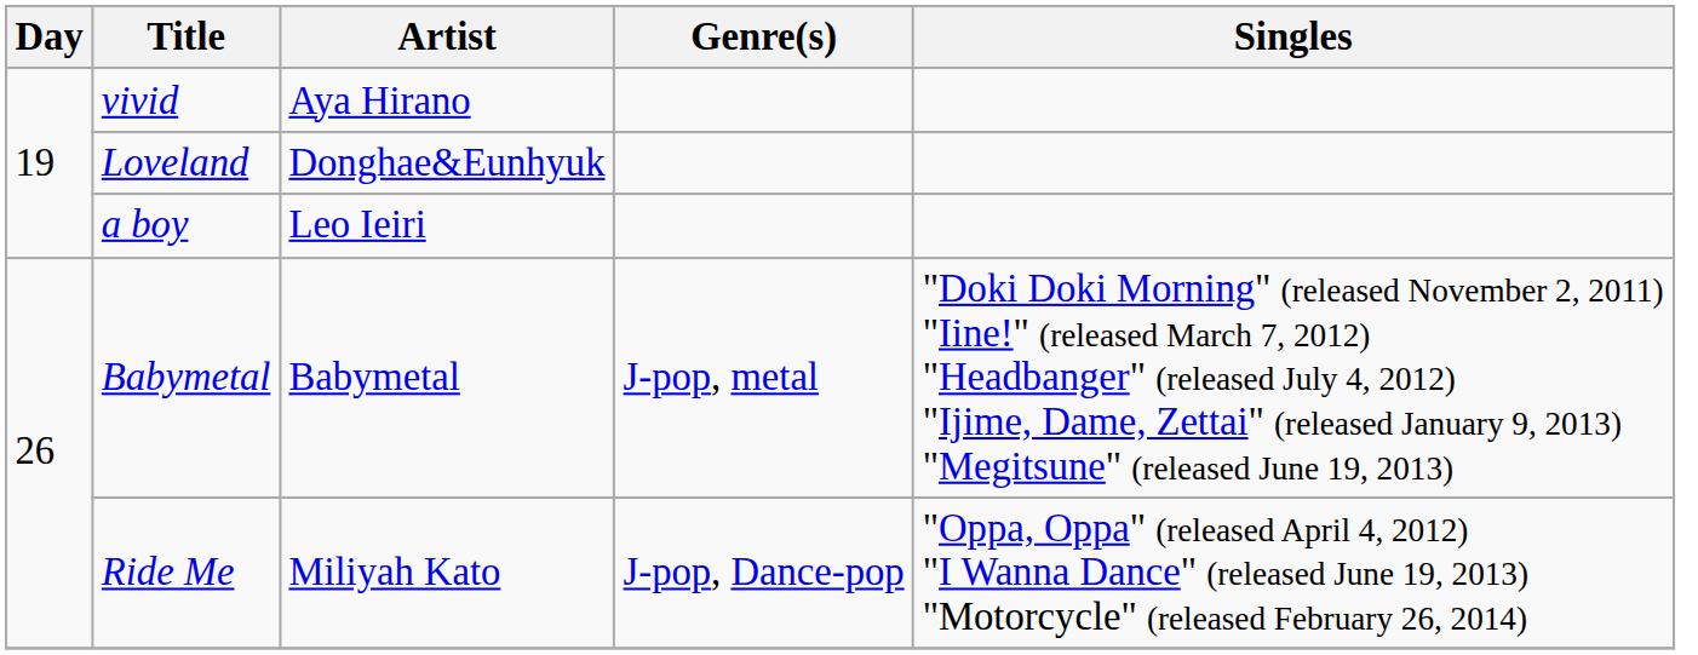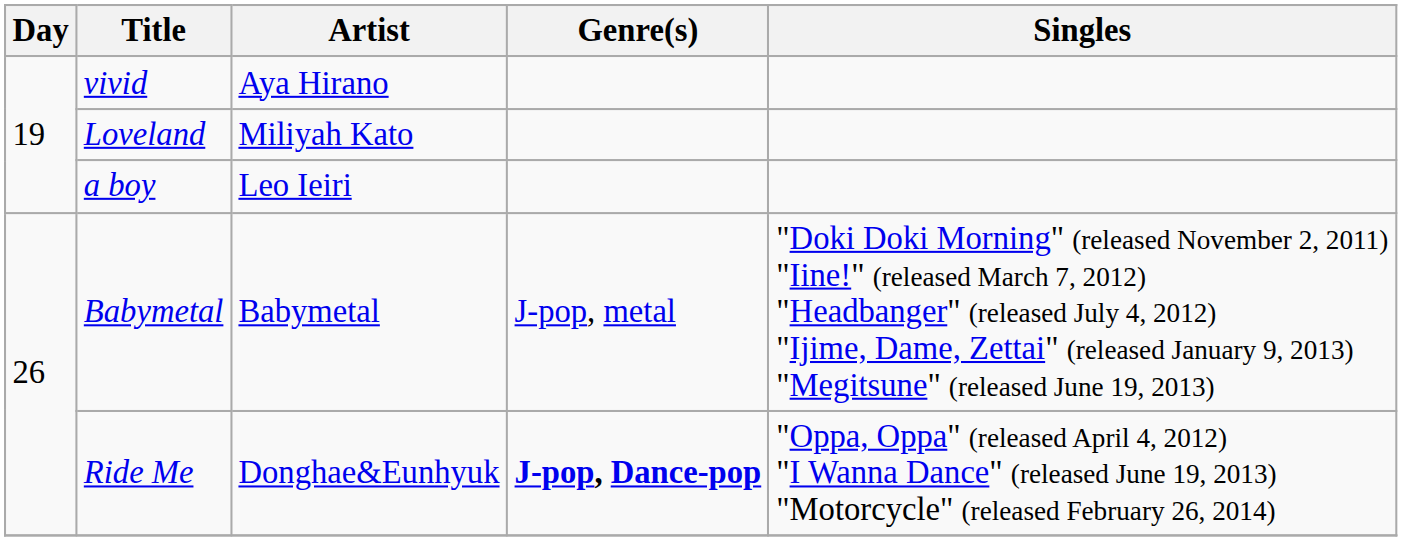 <table class="wikitable sortable" style="text-align: left;">
 <tr>
 <th>Day</th>
 <th>Title</th>
 <th>Artist</th>
 <th>Genre(s)</th>
 <th>Singles</th>
 </tr>
 <tr>
 <td rowspan="3">19</td>
 <td><em><a href='#'>vivid</a></em></td>
 <td><a href='#'>Aya Hirano</a></td>
 <td></td>
 <td></td>
 </tr>
 <tr>
 <td><em><a href='#'>Loveland</a></em></td>
-<td><a href='#'>Donghae&Eunhyuk</a></td>
+<td><a href='#'>Miliyah Kato</a></td>
 <td></td>
 <td></td>
 </tr>
 <tr>
 <td><em><a href='#'>a boy</a></em></td>
 <td><a href='#'>Leo Ieiri</a></td>
 <td></td>
 <td></td>
 </tr>
 <tr>
 <td rowspan="2">26</td>
 <td><em><a href='#'>Babymetal</a></em></td>
 <td><a href='#'>Babymetal</a></td>
 <td><a href='#'>J-pop</a>, <a href='#'>metal</a></td>
 <td>"<a href='#'>Doki Doki Morning</a>" <small>(released November 2, 2011)</small><br>"<a href='#'>Iine!</a>" <small>(released March 7, 2012)</small><br>"<a href='#'>Headbanger</a>" <small>(released July 4, 2012)</small><br>"<a href='#'>Ijime, Dame, Zettai</a>" <small>(released January 9, 2013)</small><br>"<a href='#'>Megitsune</a>" <small>(released June 19, 2013)</small></td>
 </tr>
 <tr>
 <td><em><a href='#'>Ride Me</a></em></td>
-<td><a href='#'>Miliyah Kato</a></td>
-<td><a href='#'>J-pop</a>, <a href='#'>Dance-pop</a></td>
+<td><a href='#'>Donghae&Eunhyuk</a></td>
+<td><strong><a href='#'>J-pop</a>, <a href='#'>Dance-pop</a></strong></td>
 <td>"<a href='#'>Oppa, Oppa</a>" <small>(released April 4, 2012)</small><br>"<a href='#'>I Wanna Dance</a>" <small>(released June 19, 2013)</small><br>"Motorcycle" <small>(released February 26, 2014)</small></td>
 </tr>
 <tr>
 </tr>
 </table>
